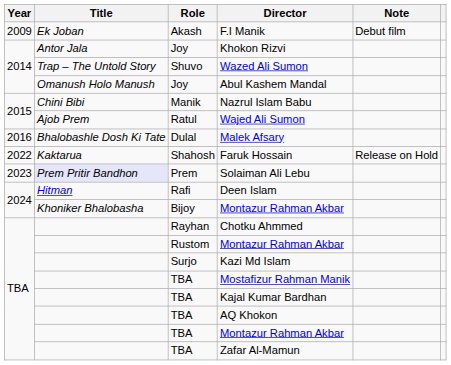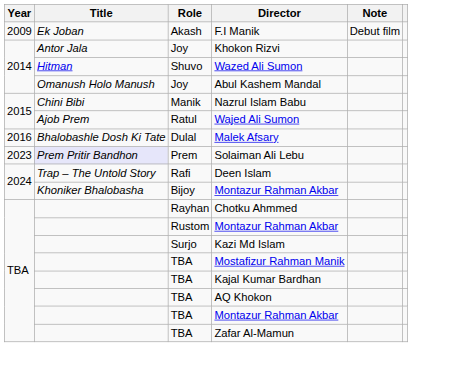 <table class="wikitable sortable collapsible">
 <tr>
 <th>Year</th>
 <th>Title</th>
 <th>Role</th>
 <th>Director</th>
 <th>Note</th>
 <th></th>
 </tr>
 <tr>
 <td>2009</td>
 <td><em>Ek Joban</em></td>
 <td>Akash</td>
 <td>F.I Manik</td>
 <td>Debut film</td>
 <td></td>
 </tr>
 <tr>
 <td rowspan="3">2014</td>
 <td><em>Antor Jala</em></td>
 <td>Joy</td>
 <td>Khokon Rizvi</td>
 <td></td>
 <td></td>
 </tr>
 <tr>
-<td><em>Trap – The Untold Story</em></td>
+<td><em><a href='#'>Hitman</a></em></td>
 <td>Shuvo</td>
 <td><a href='#'>Wazed Ali Sumon</a></td>
 <td></td>
 <td></td>
 </tr>
 <tr>
 <td><em>Omanush Holo Manush</em></td>
 <td>Joy</td>
 <td>Abul Kashem Mandal</td>
 <td></td>
 <td></td>
 </tr>
 <tr>
 <td rowspan="2">2015</td>
 <td><em>Chini Bibi</em></td>
 <td>Manik</td>
 <td>Nazrul Islam Babu</td>
 <td></td>
 <td></td>
 </tr>
 <tr>
 <td><em>Ajob Prem</em></td>
 <td>Ratul</td>
 <td><a href='#'>Wajed Ali Sumon</a></td>
 <td></td>
 <td></td>
 </tr>
 <tr>
 <td>2016</td>
 <td><em>Bhalobashle Dosh Ki Tate</em></td>
 <td>Dulal</td>
 <td><a href='#'>Malek Afsary</a></td>
 <td></td>
 <td></td>
 </tr>
 <tr>
-<td>2022</td>
-<td><em>Kaktarua</em></td>
-<td>Shahosh</td>
-<td>Faruk Hossain</td>
-<td>Release on Hold</td>
-<td></td>
-</tr>
-<tr>
 <td>2023</td>
 <td style="background: lavender;"><em>Prem Pritir Bandhon</em></td>
 <td>Prem</td>
 <td>Solaiman Ali Lebu</td>
 <td></td>
 <td></td>
 </tr>
 <tr>
 <td rowspan="2">2024</td>
-<td><em><a href='#'>Hitman</a></em></td>
+<td><em>Trap – The Untold Story</em></td>
 <td>Rafi</td>
 <td>Deen Islam</td>
 <td></td>
 <td></td>
 </tr>
 <tr>
 <td><em>Khoniker Bhalobasha</em></td>
 <td>Bijoy</td>
 <td><a href='#'>Montazur Rahman Akbar</a></td>
 <td></td>
 <td></td>
 </tr>
 <tr>
 <td rowspan="8">TBA</td>
 <td></td>
 <td>Rayhan</td>
 <td>Chotku Ahmmed</td>
 <td></td>
 <td></td>
 </tr>
 <tr>
 <td></td>
 <td>Rustom</td>
 <td><a href='#'>Montazur Rahman Akbar</a></td>
 <td></td>
 <td></td>
 </tr>
 <tr>
 <td></td>
 <td>Surjo</td>
 <td>Kazi Md Islam</td>
 <td></td>
 <td></td>
 </tr>
 <tr>
 <td></td>
 <td>TBA</td>
 <td><a href='#'>Mostafizur Rahman Manik</a></td>
 <td></td>
 <td></td>
 </tr>
 <tr>
 <td></td>
 <td>TBA</td>
 <td>Kajal Kumar Bardhan</td>
 <td></td>
 <td></td>
 </tr>
 <tr>
 <td></td>
 <td>TBA</td>
 <td>AQ Khokon</td>
 <td></td>
 <td></td>
 </tr>
 <tr>
 <td></td>
 <td>TBA</td>
 <td><a href='#'>Montazur Rahman Akbar</a></td>
 <td></td>
 <td></td>
 </tr>
 <tr>
 <td></td>
 <td>TBA</td>
 <td>Zafar Al-Mamun</td>
 <td></td>
 <td></td>
 </tr>
 </table>
